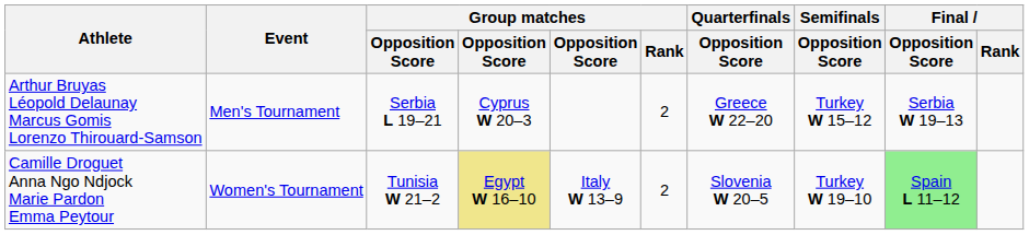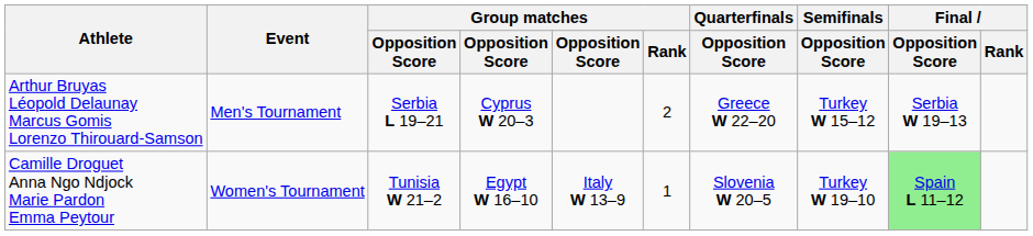 <table class=wikitable style="font-size:90%">
 <tr>
 <th rowspan="2">Athlete</th>
 <th rowspan="2">Event</th>
 <th colspan="4">Group matches</th>
 <th>Quarterfinals</th>
 <th>Semifinals</th>
 <th colspan=2>Final / </th>
 </tr>
 <tr>
 <th>Opposition<br>Score</th>
 <th>Opposition<br>Score</th>
 <th>Opposition<br>Score</th>
 <th>Rank</th>
 <th>Opposition<br>Score</th>
 <th>Opposition<br>Score</th>
 <th>Opposition<br>Score</th>
 <th>Rank</th>
 </tr>
 <tr align=center>
 <td align=left><a href='#'>Arthur Bruyas</a><br><a href='#'>Léopold Delaunay</a><br><a href='#'>Marcus Gomis</a><br><a href='#'>Lorenzo Thirouard-Samson</a></td>
 <td align=left><a href='#'>Men's Tournament</a></td>
 <td> <a href='#'>Serbia</a><br><strong>L</strong> 19–21</td>
 <td> <a href='#'>Cyprus</a><br><strong>W</strong> 20–3</td>
 <td></td>
 <td>2</td>
 <td> <a href='#'>Greece</a><br><strong>W</strong> 22–20</td>
 <td> <a href='#'>Turkey</a><br><strong>W</strong> 15–12</td>
 <td> <a href='#'>Serbia</a><br><strong>W</strong> 19–13</td>
 <td></td>
 </tr>
 <tr align=center>
 <td align=left><a href='#'>Camille Droguet</a><br>Anna Ngo Ndjock<br><a href='#'>Marie Pardon</a><br><a href='#'>Emma Peytour</a></td>
 <td align=left><a href='#'>Women's Tournament</a></td>
 <td> <a href='#'>Tunisia</a><br><strong>W</strong> 21–2</td>
-<td style="background: khaki;"> <a href='#'>Egypt</a><br><strong>W</strong> 16–10</td>
+<td> <a href='#'>Egypt</a><br><strong>W</strong> 16–10</td>
 <td> <a href='#'>Italy</a><br><strong>W</strong> 13–9</td>
-<td>2</td>
+<td>1</td>
 <td> <a href='#'>Slovenia</a><br><strong>W</strong> 20–5</td>
 <td> <a href='#'>Turkey</a><br><strong>W</strong> 19–10</td>
 <td style="background: lightgreen;"> <a href='#'>Spain</a><br><strong>L</strong> 11–12</td>
 <td></td>
 </tr>
 </table>
